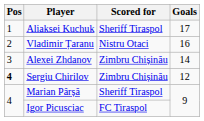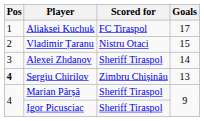 <table class="wikitable">
 <tr>
 <th>Pos</th>
 <th>Player</th>
 <th>Scored for</th>
 <th>Goals</th>
 </tr>
 <tr>
 <td rowspan="1">1</td>
 <td> <a href='#'>Aliaksei Kuchuk</a></td>
-<td><a href='#'>Sheriff Tiraspol</a></td>
+<td><a href='#'>FC Tiraspol</a></td>
 <td align="center">17</td>
 </tr>
 <tr>
 <td rowspan="1">2</td>
 <td> <a href='#'>Vladimir Țaranu</a></td>
 <td><a href='#'>Nistru Otaci</a></td>
-<td align="center">16</td>
+<td align="center">15</td>
 </tr>
 <tr>
 <td rowspan="1">3</td>
 <td> <a href='#'>Alexei Zhdanov</a></td>
-<td><a href='#'>Zimbru Chișinău</a></td>
+<td><a href='#'>Sheriff Tiraspol</a></td>
 <td align="center">14</td>
 </tr>
 <tr>
 <td rowspan="1"><strong>4</strong></td>
 <td> <a href='#'>Sergiu Chirilov</a></td>
 <td><a href='#'>Zimbru Chișinău</a></td>
-<td align="center">12</td>
+<td align="center">13</td>
 </tr>
 <tr>
 <td rowspan="2">4</td>
 <td> <a href='#'>Marian Pârșă</a></td>
 <td><a href='#'>Sheriff Tiraspol</a></td>
 <td align="center" rowspan="2">9</td>
 </tr>
 <tr>
 <td> <a href='#'>Igor Picusciac</a></td>
-<td><a href='#'>FC Tiraspol</a></td>
+<td><a href='#'>Sheriff Tiraspol</a></td>
 </tr>
 </table>
